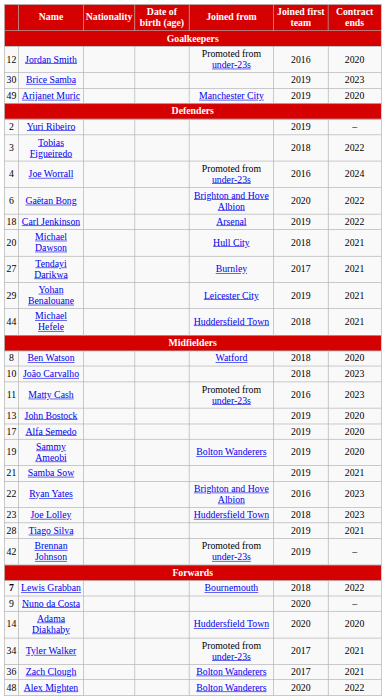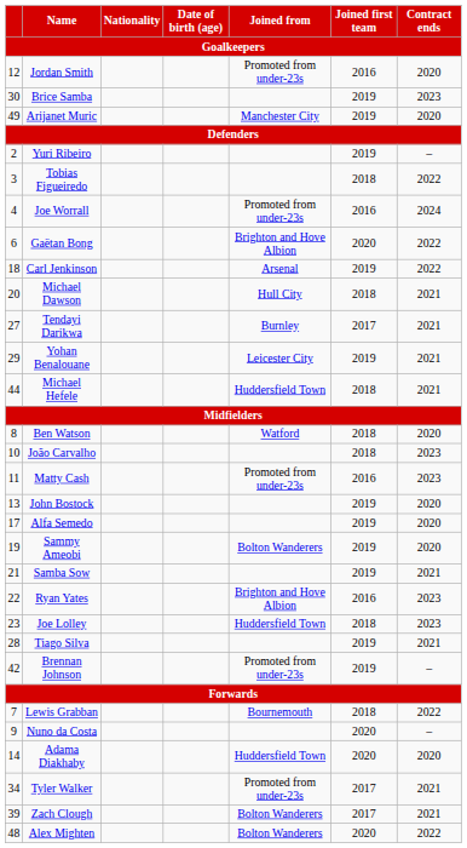 <table class="wikitable" style="text-align:center;width:70%;">
 <tr>
 <th style="background:#d50000; color:white; text-align:center;"></th>
 <th style="background:#d50000; color:white; text-align:center;">Name</th>
 <th style="background:#d50000; color:white; text-align:center;">Nationality</th>
 <th style="background:#d50000; color:white; text-align:center;">Date of birth (age)</th>
 <th style="background:#d50000; color:white; text-align:center;">Joined from</th>
 <th style="background:#d50000; color:white; text-align:center;">Joined first team</th>
 <th style="background:#d50000; color:white; text-align:center;">Contract ends</th>
 </tr>
 <tr>
 <th colspan="7" style="background:#d50000; color:white; text-align:center;">Goalkeepers</th>
 </tr>
 <tr>
 <td>12</td>
 <td><a href='#'>Jordan Smith</a></td>
 <td></td>
 <td></td>
 <td>Promoted from <a href='#'>under-23s</a></td>
 <td>2016</td>
 <td>2020</td>
 </tr>
 <tr>
 <td>30</td>
 <td><a href='#'>Brice Samba</a></td>
 <td></td>
 <td></td>
 <td></td>
 <td>2019</td>
 <td>2023</td>
 </tr>
 <tr>
 <td>49</td>
 <td><a href='#'>Arijanet Muric</a></td>
 <td></td>
 <td></td>
 <td><a href='#'>Manchester City</a></td>
 <td>2019</td>
 <td>2020</td>
 </tr>
 <tr>
 <th colspan="7" style="background:#d50000; color:white; text-align:center;">Defenders</th>
 </tr>
 <tr>
 <td>2</td>
 <td><a href='#'>Yuri Ribeiro</a></td>
 <td></td>
 <td></td>
 <td></td>
 <td>2019</td>
 <td>–</td>
 </tr>
 <tr>
 <td>3</td>
 <td><a href='#'>Tobias Figueiredo</a></td>
 <td></td>
 <td></td>
 <td></td>
 <td>2018</td>
 <td>2022</td>
 </tr>
 <tr>
 <td>4</td>
 <td><a href='#'>Joe Worrall</a></td>
 <td></td>
 <td></td>
 <td>Promoted from <a href='#'>under-23s</a></td>
 <td>2016</td>
 <td>2024</td>
 </tr>
 <tr>
 <td>6</td>
 <td><a href='#'>Gaëtan Bong</a></td>
 <td></td>
 <td></td>
 <td><a href='#'>Brighton and Hove Albion</a></td>
 <td>2020</td>
 <td>2022</td>
 </tr>
 <tr>
 <td>18</td>
 <td><a href='#'>Carl Jenkinson</a></td>
 <td></td>
 <td></td>
 <td><a href='#'>Arsenal</a></td>
 <td>2019</td>
 <td>2022</td>
 </tr>
 <tr>
 <td>20</td>
 <td><a href='#'>Michael Dawson</a></td>
 <td></td>
 <td></td>
 <td><a href='#'>Hull City</a></td>
 <td>2018</td>
 <td>2021</td>
 </tr>
 <tr>
 <td>27</td>
 <td><a href='#'>Tendayi Darikwa</a></td>
 <td></td>
 <td></td>
 <td><a href='#'>Burnley</a></td>
 <td>2017</td>
 <td>2021</td>
 </tr>
 <tr>
 <td>29</td>
 <td><a href='#'>Yohan Benalouane</a></td>
 <td></td>
 <td></td>
 <td><a href='#'>Leicester City</a></td>
 <td>2019</td>
 <td>2021</td>
 </tr>
 <tr>
 <td>44</td>
 <td><a href='#'>Michael Hefele</a></td>
 <td></td>
 <td></td>
 <td><a href='#'>Huddersfield Town</a></td>
 <td>2018</td>
 <td>2021</td>
 </tr>
 <tr>
 <th colspan="7" style="background:#d50000; color:white; text-align:center;">Midfielders</th>
 </tr>
 <tr>
 <td>8</td>
 <td><a href='#'>Ben Watson</a></td>
 <td></td>
 <td></td>
 <td><a href='#'>Watford</a></td>
 <td>2018</td>
 <td>2020</td>
 </tr>
 <tr>
 <td>10</td>
 <td><a href='#'>João Carvalho</a></td>
 <td></td>
 <td></td>
 <td></td>
 <td>2018</td>
 <td>2023</td>
 </tr>
 <tr>
 <td>11</td>
 <td><a href='#'>Matty Cash</a></td>
 <td></td>
 <td></td>
 <td>Promoted from <a href='#'>under-23s</a></td>
 <td>2016</td>
 <td>2023</td>
 </tr>
 <tr>
 <td>13</td>
 <td><a href='#'>John Bostock</a></td>
 <td></td>
 <td></td>
 <td></td>
 <td>2019</td>
 <td>2020</td>
 </tr>
 <tr>
 <td>17</td>
 <td><a href='#'>Alfa Semedo</a></td>
 <td></td>
 <td></td>
 <td></td>
 <td>2019</td>
 <td>2020</td>
 </tr>
 <tr>
 <td>19</td>
 <td><a href='#'>Sammy Ameobi</a></td>
 <td></td>
 <td></td>
 <td><a href='#'>Bolton Wanderers</a></td>
 <td>2019</td>
 <td>2020</td>
 </tr>
 <tr>
 <td>21</td>
 <td><a href='#'>Samba Sow</a></td>
 <td></td>
 <td></td>
 <td></td>
 <td>2019</td>
 <td>2021</td>
 </tr>
 <tr>
 <td>22</td>
 <td><a href='#'>Ryan Yates</a></td>
 <td></td>
 <td></td>
 <td><a href='#'>Brighton and Hove Albion</a></td>
 <td>2016</td>
 <td>2023</td>
 </tr>
 <tr>
 <td>23</td>
 <td><a href='#'>Joe Lolley</a></td>
 <td></td>
 <td></td>
 <td><a href='#'>Huddersfield Town</a></td>
 <td>2018</td>
 <td>2023</td>
 </tr>
 <tr>
 <td>28</td>
 <td><a href='#'>Tiago Silva</a></td>
 <td></td>
 <td></td>
 <td></td>
 <td>2019</td>
 <td>2021</td>
 </tr>
 <tr>
 <td>42</td>
 <td><a href='#'>Brennan Johnson</a></td>
 <td></td>
 <td></td>
 <td>Promoted from <a href='#'>under-23s</a></td>
 <td>2019</td>
 <td>–</td>
 </tr>
 <tr>
 <th colspan="7" style="background:#d50000; color:white; text-align:center;">Forwards</th>
 </tr>
 <tr>
-<td><strong>7</strong></td>
+<td>7</td>
 <td><a href='#'>Lewis Grabban</a></td>
 <td></td>
 <td></td>
 <td><a href='#'>Bournemouth</a></td>
 <td>2018</td>
 <td>2022</td>
 </tr>
 <tr>
 <td>9</td>
 <td><a href='#'>Nuno da Costa</a></td>
 <td></td>
 <td></td>
 <td></td>
 <td>2020</td>
 <td>–</td>
 </tr>
 <tr>
 <td>14</td>
 <td><a href='#'>Adama Diakhaby</a></td>
 <td></td>
 <td></td>
 <td><a href='#'>Huddersfield Town</a></td>
 <td>2020</td>
 <td>2020</td>
 </tr>
 <tr>
 <td>34</td>
 <td><a href='#'>Tyler Walker</a></td>
 <td></td>
 <td></td>
 <td>Promoted from <a href='#'>under-23s</a></td>
 <td>2017</td>
 <td>2021</td>
 </tr>
 <tr>
-<td>36</td>
+<td>39</td>
 <td><a href='#'>Zach Clough</a></td>
 <td></td>
 <td></td>
 <td><a href='#'>Bolton Wanderers</a></td>
 <td>2017</td>
 <td>2021</td>
 </tr>
 <tr>
 <td>48</td>
 <td><a href='#'>Alex Mighten</a></td>
 <td></td>
 <td></td>
 <td><a href='#'>Bolton Wanderers</a></td>
 <td>2020</td>
 <td>2022</td>
 </tr>
 </table>
